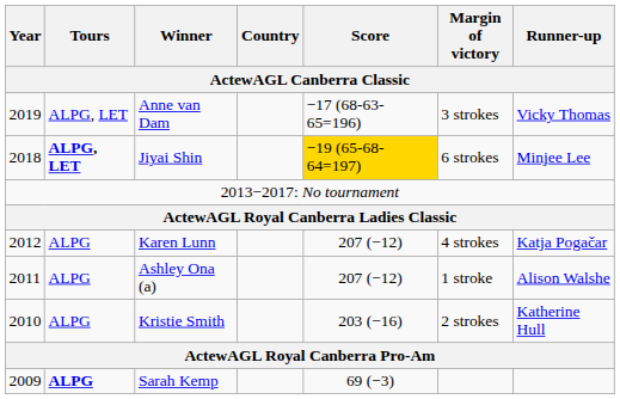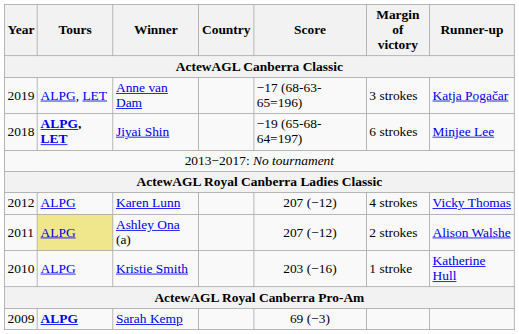 <table class=wikitable>
 <tr>
 <th>Year</th>
 <th>Tours</th>
 <th>Winner</th>
 <th>Country</th>
 <th>Score</th>
 <th>Margin of<br>victory</th>
 <th>Runner-up</th>
 </tr>
 <tr>
 <th colspan=7>ActewAGL Canberra Classic</th>
 </tr>
 <tr>
 <td>2019</td>
 <td><a href='#'>ALPG</a>, <a href='#'>LET</a></td>
 <td><a href='#'>Anne van Dam</a></td>
 <td></td>
 <td>−17 (68-63-65=196)</td>
 <td>3 strokes</td>
-<td> <a href='#'>Vicky Thomas</a></td>
+<td> <a href='#'>Katja Pogačar</a></td>
 </tr>
 <tr>
 <td>2018</td>
 <td><strong><a href='#'>ALPG</a>, <a href='#'>LET</a></strong></td>
 <td><a href='#'>Jiyai Shin</a></td>
 <td></td>
-<td style="background: gold;">−19 (65-68-64=197)</td>
+<td>−19 (65-68-64=197)</td>
 <td>6 strokes</td>
 <td> <a href='#'>Minjee Lee</a></td>
 </tr>
 <tr>
 <td colspan="7" align=center>2013−2017: <em>No tournament </em></td>
 </tr>
 <tr>
 <th colspan=7>ActewAGL Royal Canberra Ladies Classic</th>
 </tr>
 <tr>
 <td>2012</td>
 <td><a href='#'>ALPG</a></td>
 <td><a href='#'>Karen Lunn</a></td>
 <td></td>
 <td align=center>207 (−12)</td>
 <td>4 strokes</td>
-<td> <a href='#'>Katja Pogačar</a></td>
+<td> <a href='#'>Vicky Thomas</a></td>
 </tr>
 <tr>
 <td>2011</td>
-<td><a href='#'>ALPG</a></td>
+<td style="background: khaki;"><a href='#'>ALPG</a></td>
 <td><a href='#'>Ashley Ona</a> (a)</td>
 <td></td>
 <td align=center>207 (−12)</td>
-<td>1 stroke</td>
+<td>2 strokes</td>
 <td> <a href='#'>Alison Walshe</a></td>
 </tr>
 <tr>
 <td>2010</td>
 <td><a href='#'>ALPG</a></td>
 <td><a href='#'>Kristie Smith</a></td>
 <td></td>
 <td align=center>203 (−16)</td>
-<td>2 strokes</td>
+<td>1 stroke</td>
 <td> <a href='#'>Katherine Hull</a></td>
 </tr>
 <tr>
 <th colspan=7>ActewAGL Royal Canberra Pro-Am</th>
 </tr>
 <tr>
 <td>2009</td>
 <td><strong><a href='#'>ALPG</a></strong></td>
 <td><a href='#'>Sarah Kemp</a></td>
 <td></td>
 <td align=center>69 (−3)</td>
 <td></td>
 <td></td>
 </tr>
 </table>
